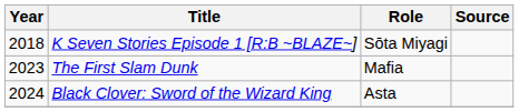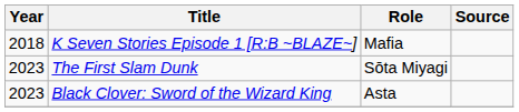 <table class="wikitable sortable plainrowheaders">
 <tr>
 <th>Year</th>
 <th>Title</th>
 <th>Role</th>
 <th class="unsortable">Source</th>
 </tr>
 <tr>
 <td>2018</td>
 <td><em><a href='#'>K Seven Stories Episode 1 [R:B ~BLAZE~</a>]</em></td>
+<td>Mafia</td>
+<td></td>
+</tr>
+<tr>
+<td>2023</td>
+<td><em><a href='#'>The First Slam Dunk</a></em></td>
 <td>Sōta Miyagi</td>
 <td></td>
 </tr>
 <tr>
 <td>2023</td>
-<td><em><a href='#'>The First Slam Dunk</a></em></td>
-<td>Mafia</td>
-<td></td>
-</tr>
-<tr>
-<td>2024</td>
 <td><em><a href='#'>Black Clover: Sword of the Wizard King</a></em></td>
 <td>Asta</td>
 <td></td>
 </tr>
 <tr>
 </tr>
 </table>
